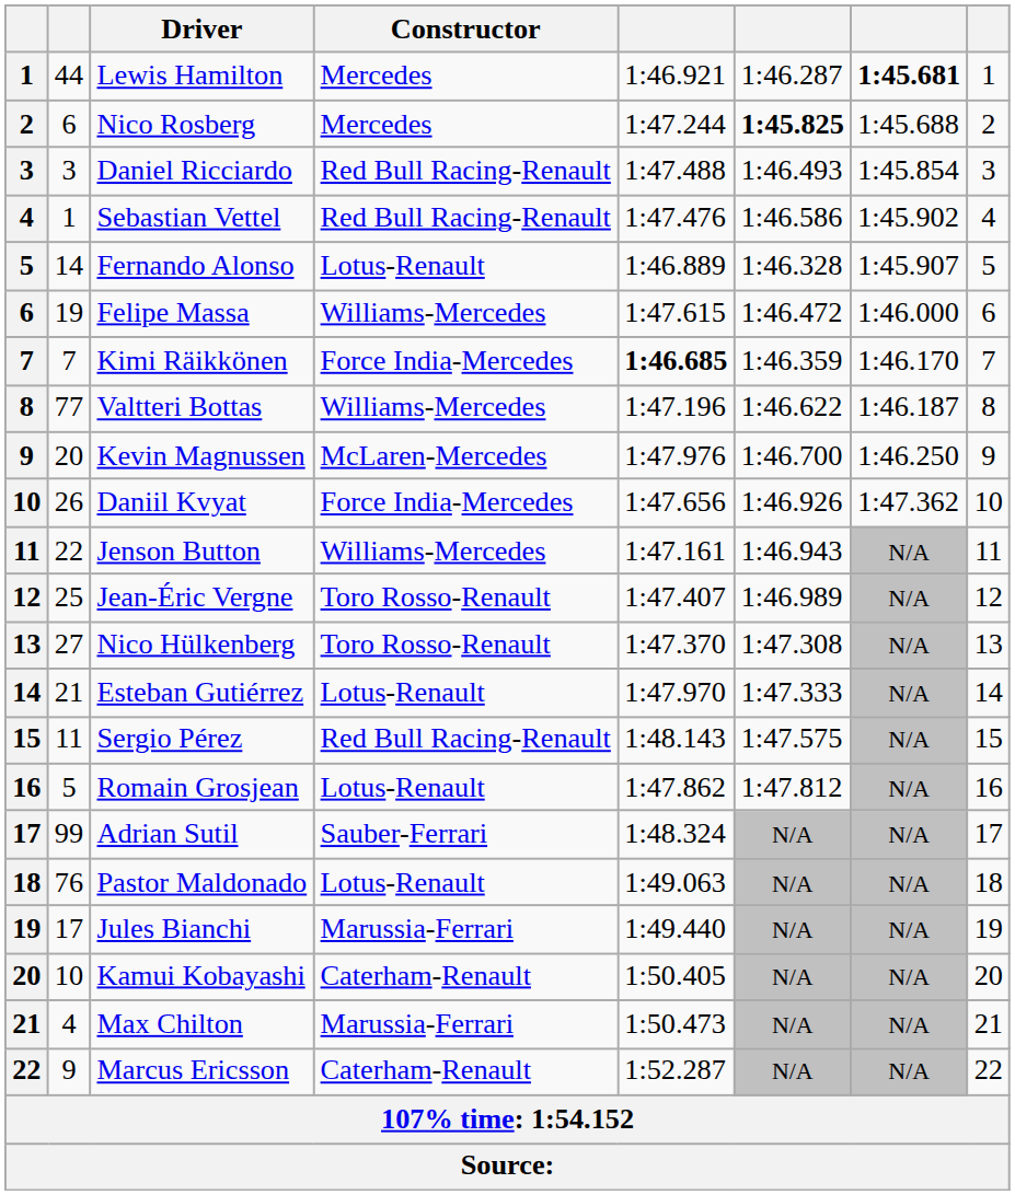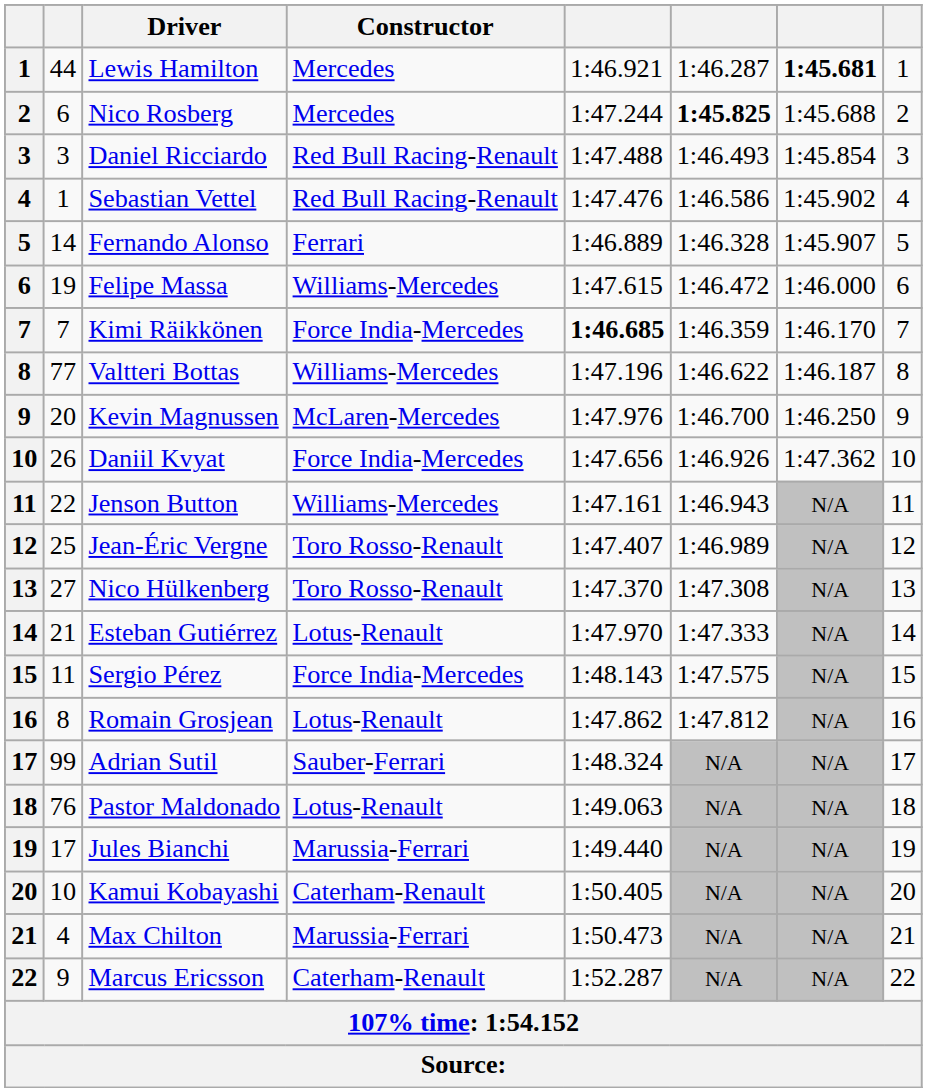 <table class= "wikitable sortable" style="font-size:85%">
 <tr>
 <th scope="col"></th>
 <th scope="col"></th>
 <th scope="col">Driver</th>
 <th scope="col">Constructor</th>
 <th scope="col"></th>
 <th scope="col"></th>
 <th scope="col"></th>
 <th scope="col"></th>
 </tr>
 <tr>
 <th scope="row">1</th>
 <td align="center">44</td>
 <td data-sort-value="HAM"> <a href='#'>Lewis Hamilton</a></td>
 <td><a href='#'>Mercedes</a></td>
 <td>1:46.921</td>
 <td>1:46.287</td>
 <td><strong>1:45.681</strong></td>
 <td align="center">1</td>
 </tr>
 <tr>
 <th scope="row">2</th>
 <td align="center">6</td>
 <td data-sort-value="ROS"> <a href='#'>Nico Rosberg</a></td>
 <td><a href='#'>Mercedes</a></td>
 <td>1:47.244</td>
 <td><strong>1:45.825</strong></td>
 <td>1:45.688</td>
 <td align="center">2</td>
 </tr>
 <tr>
 <th scope="row">3</th>
 <td align="center">3</td>
 <td data-sort-value="RIC"> <a href='#'>Daniel Ricciardo</a></td>
 <td><a href='#'>Red Bull Racing</a>-<a href='#'>Renault</a></td>
 <td>1:47.488</td>
 <td>1:46.493</td>
 <td>1:45.854</td>
 <td align="center">3</td>
 </tr>
 <tr>
 <th scope="row">4</th>
 <td align="center">1</td>
 <td data-sort-value="VET"> <a href='#'>Sebastian Vettel</a></td>
 <td><a href='#'>Red Bull Racing</a>-<a href='#'>Renault</a></td>
 <td>1:47.476</td>
 <td>1:46.586</td>
 <td>1:45.902</td>
 <td align="center">4</td>
 </tr>
 <tr>
 <th scope="row">5</th>
 <td align="center">14</td>
 <td data-sort-value="ALO"> <a href='#'>Fernando Alonso</a></td>
-<td><a href='#'>Lotus</a>-<a href='#'>Renault</a></td>
+<td><a href='#'>Ferrari</a></td>
 <td>1:46.889</td>
 <td>1:46.328</td>
 <td>1:45.907</td>
 <td align="center">5</td>
 </tr>
 <tr>
 <th scope="row">6</th>
 <td align="center">19</td>
 <td data-sort-value="MAS"> <a href='#'>Felipe Massa</a></td>
 <td><a href='#'>Williams</a>-<a href='#'>Mercedes</a></td>
 <td>1:47.615</td>
 <td>1:46.472</td>
 <td>1:46.000</td>
 <td align="center">6</td>
 </tr>
 <tr>
 <th scope="row">7</th>
 <td align="center">7</td>
 <td data-sort-value="RAI"> <a href='#'>Kimi Räikkönen</a></td>
 <td><a href='#'>Force India</a>-<a href='#'>Mercedes</a></td>
 <td><strong>1:46.685</strong></td>
 <td>1:46.359</td>
 <td>1:46.170</td>
 <td align="center">7</td>
 </tr>
 <tr>
 <th scope="row">8</th>
 <td align="center">77</td>
 <td data-sort-value="BOT"> <a href='#'>Valtteri Bottas</a></td>
 <td><a href='#'>Williams</a>-<a href='#'>Mercedes</a></td>
 <td>1:47.196</td>
 <td>1:46.622</td>
 <td>1:46.187</td>
 <td align="center">8</td>
 </tr>
 <tr>
 <th scope="row">9</th>
 <td align="center">20</td>
 <td data-sort-value="MAG"> <a href='#'>Kevin Magnussen</a></td>
 <td><a href='#'>McLaren</a>-<a href='#'>Mercedes</a></td>
 <td>1:47.976</td>
 <td>1:46.700</td>
 <td>1:46.250</td>
 <td align="center">9</td>
 </tr>
 <tr>
 <th scope="row">10</th>
 <td align="center">26</td>
 <td data-sort-value="KVY"> <a href='#'>Daniil Kvyat</a></td>
 <td><a href='#'>Force India</a>-<a href='#'>Mercedes</a></td>
 <td>1:47.656</td>
 <td>1:46.926</td>
 <td>1:47.362</td>
 <td align="center">10</td>
 </tr>
 <tr>
 <th scope="row">11</th>
 <td align="center">22</td>
 <td data-sort-value="BUT"> <a href='#'>Jenson Button</a></td>
 <td><a href='#'>Williams</a>-<a href='#'>Mercedes</a></td>
 <td>1:47.161</td>
 <td>1:46.943</td>
 <td style="background: silver" align="center" data-sort-value="11"><small>N/A</small></td>
 <td align="center">11</td>
 </tr>
 <tr>
 <th scope="row">12</th>
 <td align="center">25</td>
 <td data-sort-value="VER"> <a href='#'>Jean-Éric Vergne</a></td>
 <td><a href='#'>Toro Rosso</a>-<a href='#'>Renault</a></td>
 <td>1:47.407</td>
 <td>1:46.989</td>
 <td style="background: silver" align="center" data-sort-value="12"><small>N/A</small></td>
 <td align="center">12</td>
 </tr>
 <tr>
 <th scope="row">13</th>
 <td align="center">27</td>
 <td data-sort-value="HUL"> <a href='#'>Nico Hülkenberg</a></td>
 <td><a href='#'>Toro Rosso</a>-<a href='#'>Renault</a></td>
 <td>1:47.370</td>
 <td>1:47.308</td>
 <td style="background: silver" align="center" data-sort-value="13"><small>N/A</small></td>
 <td align="center">13</td>
 </tr>
 <tr>
 <th scope="row">14</th>
 <td align="center">21</td>
 <td data-sort-value="GUT"> <a href='#'>Esteban Gutiérrez</a></td>
 <td><a href='#'>Lotus</a>-<a href='#'>Renault</a></td>
 <td>1:47.970</td>
 <td>1:47.333</td>
 <td style="background: silver" align="center" data-sort-value="14"><small>N/A</small></td>
 <td align="center">14</td>
 </tr>
 <tr>
 <th scope="row">15</th>
 <td align="center">11</td>
 <td data-sort-value="PER"> <a href='#'>Sergio Pérez</a></td>
-<td><a href='#'>Red Bull Racing</a>-<a href='#'>Renault</a></td>
+<td><a href='#'>Force India</a>-<a href='#'>Mercedes</a></td>
 <td>1:48.143</td>
 <td>1:47.575</td>
 <td style="background: silver" align="center" data-sort-value="15"><small>N/A</small></td>
 <td align="center">15</td>
 </tr>
 <tr>
 <th scope="row">16</th>
-<td align="center">5</td>
+<td align="center">8</td>
 <td data-sort-value="GRO"> <a href='#'>Romain Grosjean</a></td>
 <td><a href='#'>Lotus</a>-<a href='#'>Renault</a></td>
 <td>1:47.862</td>
 <td>1:47.812</td>
 <td style="background: silver" align="center" data-sort-value="16"><small>N/A</small></td>
 <td align="center">16</td>
 </tr>
 <tr>
 <th scope="row">17</th>
 <td align="center">99</td>
 <td data-sort-value="SUT"> <a href='#'>Adrian Sutil</a></td>
 <td><a href='#'>Sauber</a>-<a href='#'>Ferrari</a></td>
 <td>1:48.324</td>
 <td style="background: silver" align="center" data-sort-value="17"><small>N/A</small></td>
 <td style="background: silver" align="center" data-sort-value="17"><small>N/A</small></td>
 <td align="center">17</td>
 </tr>
 <tr>
 <th scope="row">18</th>
 <td align="center">76</td>
 <td data-sort-value="MAL"> <a href='#'>Pastor Maldonado</a></td>
 <td><a href='#'>Lotus</a>-<a href='#'>Renault</a></td>
 <td>1:49.063</td>
 <td style="background: silver" align="center" data-sort-value="18"><small>N/A</small></td>
 <td style="background: silver" align="center" data-sort-value="18"><small>N/A</small></td>
 <td align="center">18</td>
 </tr>
 <tr>
 <th scope="row">19</th>
 <td align="center">17</td>
 <td data-sort-value="BIA"> <a href='#'>Jules Bianchi</a></td>
 <td><a href='#'>Marussia</a>-<a href='#'>Ferrari</a></td>
 <td>1:49.440</td>
 <td style="background: silver" align="center" data-sort-value="19"><small>N/A</small></td>
 <td style="background: silver" align="center" data-sort-value="19"><small>N/A</small></td>
 <td align="center">19</td>
 </tr>
 <tr>
 <th scope="row">20</th>
 <td align="center">10</td>
 <td data-sort-value="KOB"> <a href='#'>Kamui Kobayashi</a></td>
 <td><a href='#'>Caterham</a>-<a href='#'>Renault</a></td>
 <td>1:50.405</td>
 <td style="background: silver" align="center" data-sort-value="20"><small>N/A</small></td>
 <td style="background: silver" align="center" data-sort-value="20"><small>N/A</small></td>
 <td align="center">20</td>
 </tr>
 <tr>
 <th scope="row">21</th>
 <td align="center">4</td>
 <td data-sort-value="CHI"> <a href='#'>Max Chilton</a></td>
 <td><a href='#'>Marussia</a>-<a href='#'>Ferrari</a></td>
 <td>1:50.473</td>
 <td style="background: silver" align="center" data-sort-value="21"><small>N/A</small></td>
 <td style="background: silver" align="center" data-sort-value="21"><small>N/A</small></td>
 <td align="center">21</td>
 </tr>
 <tr>
 <th scope="row">22</th>
 <td align="center">9</td>
 <td data-sort-value="ERI"> <a href='#'>Marcus Ericsson</a></td>
 <td><a href='#'>Caterham</a>-<a href='#'>Renault</a></td>
 <td>1:52.287</td>
 <td style="background: silver" align="center" data-sort-value="22"><small>N/A</small></td>
 <td style="background: silver" align="center" data-sort-value="22"><small>N/A</small></td>
 <td align="center">22</td>
 </tr>
 <tr class="sortbottom">
 <th colspan=8><a href='#'>107% time</a>: 1:54.152</th>
 </tr>
 <tr>
 <th colspan=8>Source:</th>
 </tr>
 <tr>
 </tr>
 </table>
